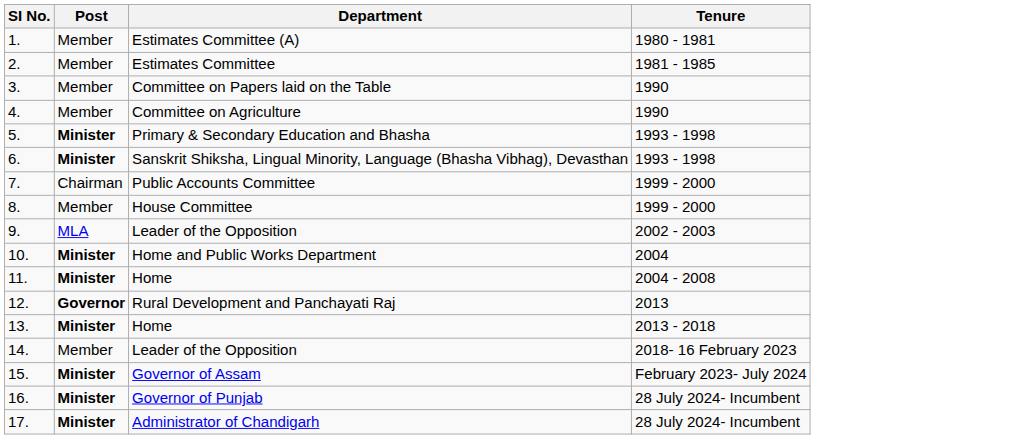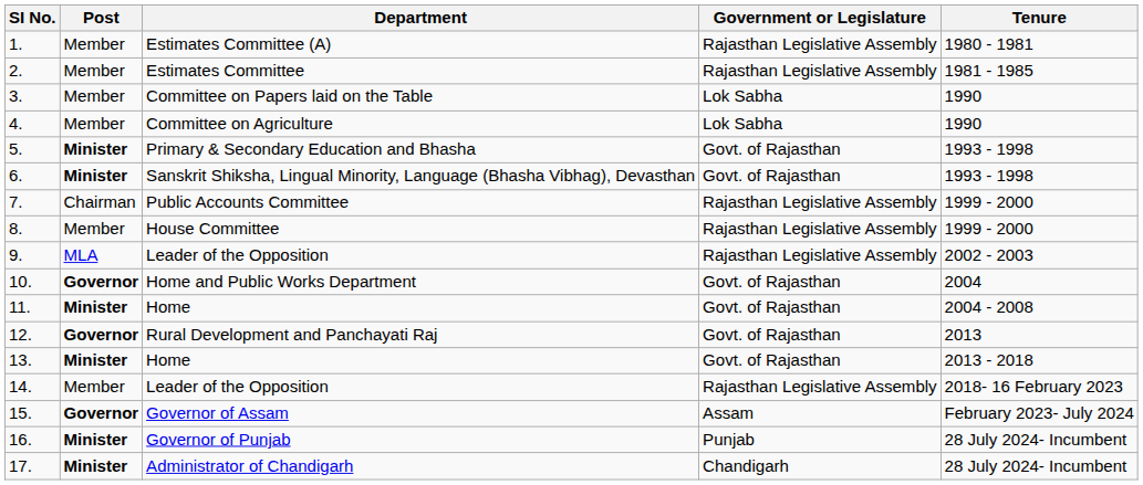 <table class = "wikitable">
 <tr>
 <th>SI No.</th>
 <th>Post</th>
 <th>Department</th>
+<th>Government or Legislature</th>
 <th>Tenure</th>
 </tr>
 <tr>
 <td>1.</td>
 <td>Member</td>
 <td>Estimates Committee (A)</td>
+<td>Rajasthan Legislative Assembly</td>
 <td>1980 - 1981</td>
 </tr>
 <tr>
 <td>2.</td>
 <td>Member</td>
 <td>Estimates Committee</td>
+<td>Rajasthan Legislative Assembly</td>
 <td>1981 - 1985</td>
 </tr>
 <tr>
 <td>3.</td>
 <td>Member</td>
 <td>Committee on Papers laid on the Table</td>
+<td>Lok Sabha</td>
 <td>1990</td>
 </tr>
 <tr>
 <td>4.</td>
 <td>Member</td>
 <td>Committee on Agriculture</td>
+<td>Lok Sabha</td>
 <td>1990</td>
 </tr>
 <tr>
 <td>5.</td>
 <td><strong>Minister</strong></td>
 <td>Primary & Secondary Education and Bhasha</td>
+<td>Govt. of Rajasthan</td>
 <td>1993 - 1998</td>
 </tr>
 <tr>
 <td>6.</td>
 <td><strong>Minister</strong></td>
 <td>Sanskrit Shiksha, Lingual Minority, Language (Bhasha Vibhag), Devasthan</td>
+<td>Govt. of Rajasthan</td>
 <td>1993 - 1998</td>
 </tr>
 <tr>
 <td>7.</td>
 <td>Chairman</td>
 <td>Public Accounts Committee</td>
+<td>Rajasthan Legislative Assembly</td>
 <td>1999 - 2000</td>
 </tr>
 <tr>
 <td>8.</td>
 <td>Member</td>
 <td>House Committee</td>
+<td>Rajasthan Legislative Assembly</td>
 <td>1999 - 2000</td>
 </tr>
 <tr>
 <td>9.</td>
 <td><a href='#'>MLA</a></td>
 <td>Leader of the Opposition</td>
+<td>Rajasthan Legislative Assembly</td>
 <td>2002 - 2003</td>
 </tr>
 <tr>
 <td>10.</td>
-<td><strong>Minister</strong></td>
+<td><strong>Governor</strong></td>
 <td>Home and Public Works Department</td>
+<td>Govt. of Rajasthan</td>
 <td>2004</td>
 </tr>
 <tr>
 <td>11.</td>
 <td><strong>Minister</strong></td>
 <td>Home</td>
+<td>Govt. of Rajasthan</td>
 <td>2004 - 2008</td>
 </tr>
 <tr>
 <td>12.</td>
 <td><strong>Governor</strong></td>
 <td>Rural Development and Panchayati Raj</td>
+<td>Govt. of Rajasthan</td>
 <td>2013</td>
 </tr>
 <tr>
 <td>13.</td>
 <td><strong>Minister</strong></td>
 <td>Home</td>
+<td>Govt. of Rajasthan</td>
 <td>2013 - 2018</td>
 </tr>
 <tr>
 <td>14.</td>
 <td>Member</td>
 <td>Leader of the Opposition</td>
+<td>Rajasthan Legislative Assembly</td>
 <td>2018- 16 February 2023 </td>
 </tr>
 <tr>
 <td>15.</td>
-<td><strong>Minister</strong></td>
+<td><strong>Governor</strong></td>
 <td><a href='#'>Governor of Assam</a></td>
+<td>Assam</td>
 <td>February 2023- July 2024</td>
 </tr>
 <tr>
 <td>16.</td>
 <td><strong>Minister</strong></td>
 <td><a href='#'>Governor of Punjab</a></td>
+<td>Punjab</td>
 <td>28 July 2024- Incumbent</td>
 </tr>
 <tr>
 <td>17.</td>
 <td><strong>Minister</strong></td>
 <td><a href='#'>Administrator of Chandigarh</a></td>
+<td>Chandigarh</td>
 <td>28 July 2024- Incumbent</td>
 </tr>
 </table>
